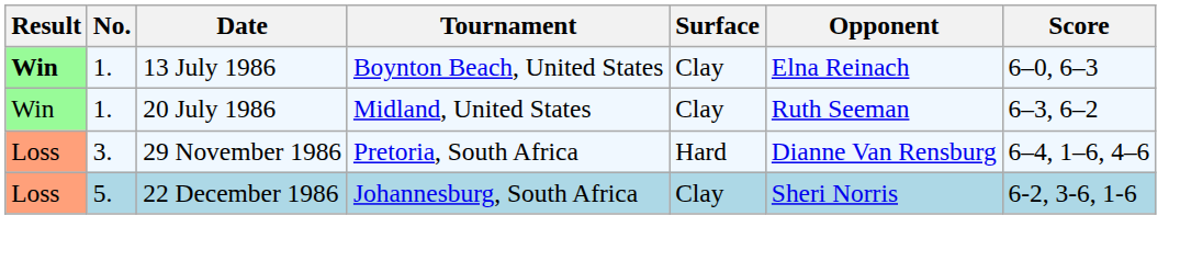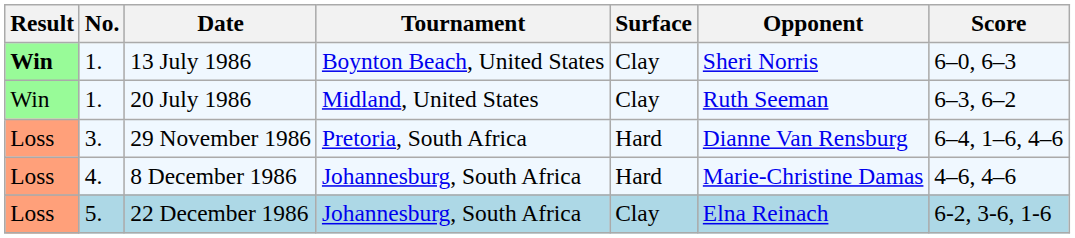 <table class="sortable wikitable" style=font-size:97%>
 <tr>
 <th>Result</th>
 <th>No.</th>
 <th>Date</th>
 <th>Tournament</th>
 <th>Surface</th>
 <th>Opponent</th>
 <th>Score</th>
 </tr>
 <tr style="background:#f0f8ff;">
 <td style="background:#98fb98;"><strong>Win</strong></td>
 <td>1.</td>
 <td>13 July 1986</td>
 <td><a href='#'>Boynton Beach</a>, United States</td>
 <td>Clay</td>
-<td> <a href='#'>Elna Reinach</a></td>
+<td> <a href='#'>Sheri Norris</a></td>
 <td>6–0, 6–3</td>
 </tr>
 <tr style="background:#f0f8ff;">
 <td style="background:#98fb98;">Win</td>
 <td>1.</td>
 <td>20 July 1986</td>
 <td><a href='#'>Midland</a>, United States</td>
 <td>Clay</td>
 <td> <a href='#'>Ruth Seeman</a></td>
 <td>6–3, 6–2</td>
 </tr>
 <tr style="background:#f0f8ff;">
 <td style="background:#ffa07a;">Loss</td>
 <td>3.</td>
 <td>29 November 1986</td>
 <td><a href='#'>Pretoria</a>, South Africa</td>
 <td>Hard</td>
 <td> <a href='#'>Dianne Van Rensburg</a></td>
 <td>6–4, 1–6, 4–6</td>
 </tr>
+<tr style="background:#f0f8ff;">
+<td style="background:#ffa07a;">Loss</td>
+<td>4.</td>
+<td>8 December 1986</td>
+<td><a href='#'>Johannesburg</a>, South Africa</td>
+<td>Hard</td>
+<td> <a href='#'>Marie-Christine Damas</a></td>
+<td>4–6, 4–6</td>
+</tr>
 <tr bgcolor=lightblue>
 <td style="background:#ffa07a;">Loss</td>
 <td>5.</td>
 <td>22 December 1986</td>
 <td><a href='#'>Johannesburg</a>, South Africa</td>
 <td>Clay</td>
-<td> <a href='#'>Sheri Norris</a></td>
+<td> <a href='#'>Elna Reinach</a></td>
 <td>6-2, 3-6, 1-6</td>
 </tr>
 </table>
